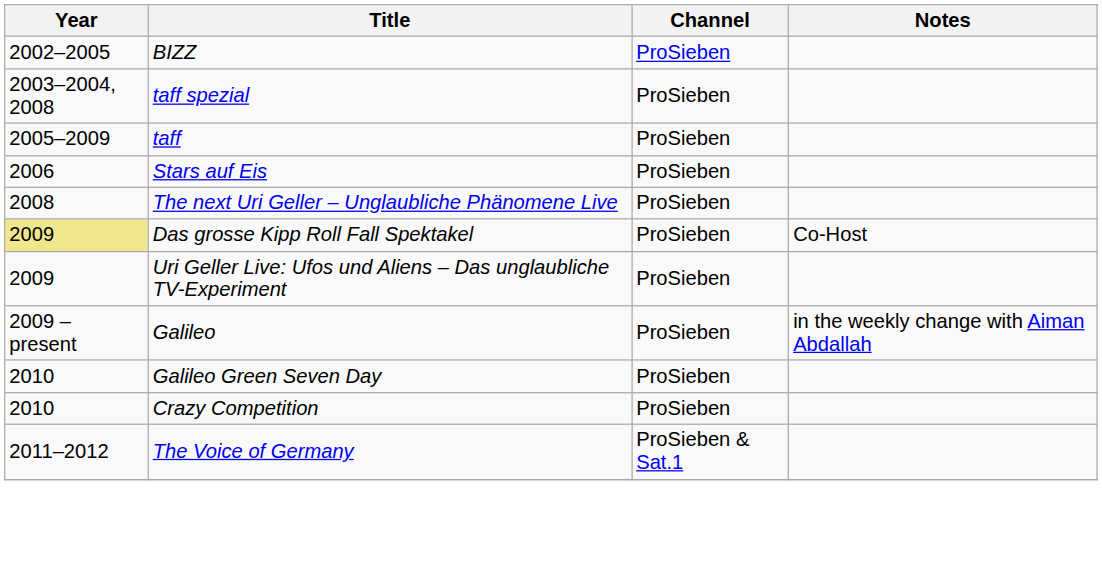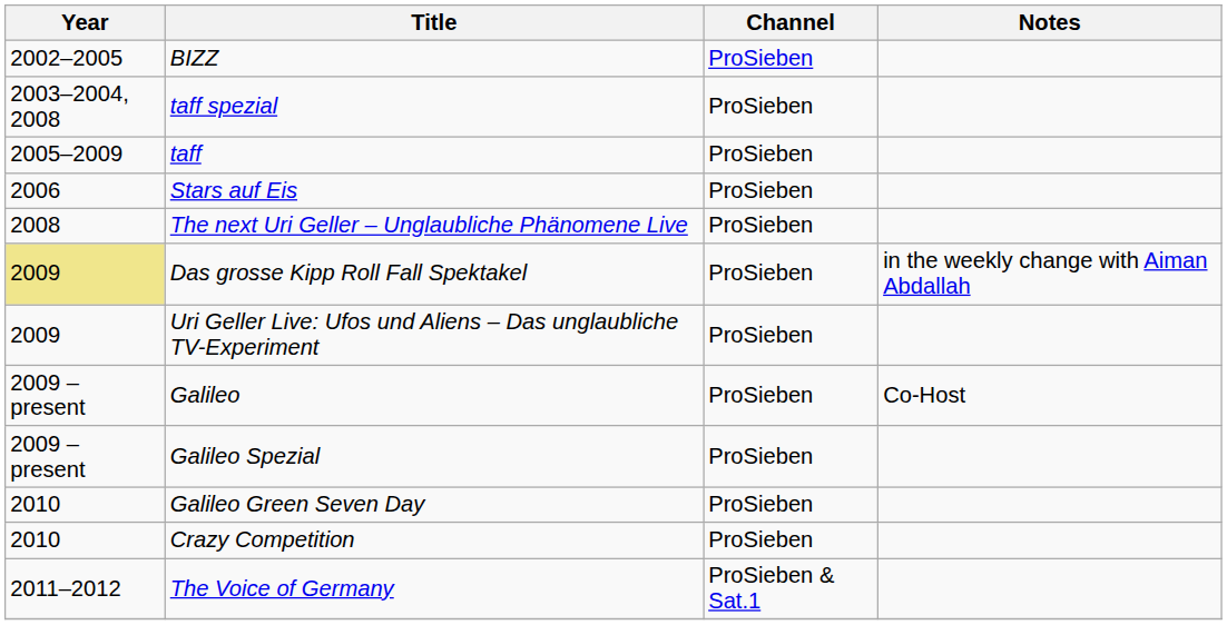 <table class="wikitable sortable">
 <tr>
 <th>Year</th>
 <th>Title</th>
 <th>Channel</th>
 <th class="unsortable">Notes</th>
 </tr>
 <tr>
 <td>2002–2005</td>
 <td><em>BIZZ</em></td>
 <td><a href='#'>ProSieben</a></td>
 <td></td>
 </tr>
 <tr>
 <td>2003–2004, 2008</td>
 <td><em><a href='#'>taff spezial</a></em></td>
 <td>ProSieben</td>
 <td></td>
 </tr>
 <tr>
 <td>2005–2009</td>
 <td><em><a href='#'>taff</a></em></td>
 <td>ProSieben</td>
 <td></td>
 </tr>
 <tr>
 <td>2006</td>
 <td><em><a href='#'>Stars auf Eis</a></em></td>
 <td>ProSieben</td>
 <td></td>
 </tr>
 <tr>
 <td>2008</td>
 <td><em><a href='#'>The next Uri Geller – Unglaubliche Phänomene Live</a></em></td>
 <td>ProSieben</td>
 <td></td>
 </tr>
 <tr>
 <td style="background: khaki;">2009</td>
 <td><em>Das grosse Kipp Roll Fall Spektakel</em></td>
 <td>ProSieben</td>
-<td>Co-Host</td>
+<td>in the weekly change with <a href='#'>Aiman Abdallah</a></td>
 </tr>
 <tr>
 <td>2009</td>
 <td><em>Uri Geller Live: Ufos und Aliens – Das unglaubliche TV-Experiment</em></td>
 <td>ProSieben</td>
 <td></td>
 </tr>
 <tr>
 <td>2009 – present</td>
 <td><em>Galileo</em></td>
 <td>ProSieben</td>
-<td>in the weekly change with <a href='#'>Aiman Abdallah</a></td>
+<td>Co-Host</td>
+</tr>
+<tr>
+<td>2009 – present</td>
+<td><em>Galileo Spezial</em></td>
+<td>ProSieben</td>
+<td></td>
 </tr>
 <tr>
 <td>2010</td>
 <td><em>Galileo Green Seven Day</em></td>
 <td>ProSieben</td>
 <td></td>
 </tr>
 <tr>
 <td>2010</td>
 <td><em>Crazy Competition</em></td>
 <td>ProSieben</td>
 <td></td>
 </tr>
 <tr>
 <td>2011–2012</td>
 <td><em><a href='#'>The Voice of Germany</a></em></td>
 <td>ProSieben & <a href='#'>Sat.1</a></td>
 <td></td>
 </tr>
 <tr>
 </tr>
 </table>
